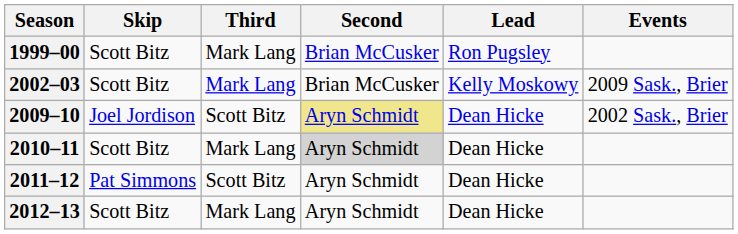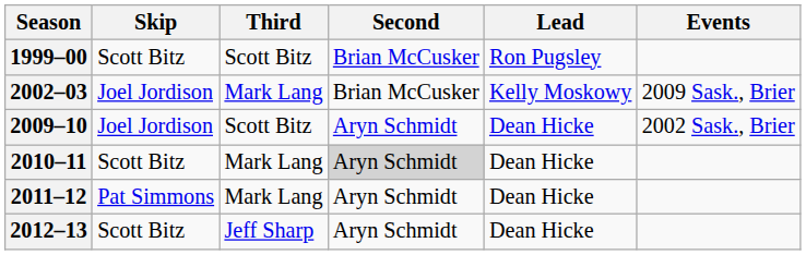 <table class="wikitable">
 <tr>
 <th scope="col">Season</th>
 <th scope="col">Skip</th>
 <th scope="col">Third</th>
 <th scope="col">Second</th>
 <th scope="col">Lead</th>
 <th scope="col">Events</th>
 </tr>
 <tr>
 <th scope="row">1999–00</th>
 <td>Scott Bitz</td>
-<td>Mark Lang</td>
+<td>Scott Bitz</td>
 <td><a href='#'>Brian McCusker</a></td>
 <td><a href='#'>Ron Pugsley</a></td>
 <td></td>
 </tr>
 <tr>
 <th scope="row">2002–03</th>
-<td>Scott Bitz</td>
+<td><a href='#'>Joel Jordison</a></td>
 <td><a href='#'>Mark Lang</a></td>
 <td>Brian McCusker</td>
 <td><a href='#'>Kelly Moskowy</a></td>
 <td>2009 <a href='#'>Sask.</a>, <a href='#'>Brier</a></td>
 </tr>
 <tr>
 <th scope="row">2009–10</th>
 <td><a href='#'>Joel Jordison</a></td>
 <td>Scott Bitz</td>
-<td style="background: khaki;"><a href='#'>Aryn Schmidt</a></td>
+<td><a href='#'>Aryn Schmidt</a></td>
 <td><a href='#'>Dean Hicke</a></td>
 <td>2002 <a href='#'>Sask.</a>, <a href='#'>Brier</a></td>
 </tr>
 <tr>
 <th scope="row">2010–11</th>
 <td>Scott Bitz</td>
 <td>Mark Lang</td>
 <td style="background: lightgrey;">Aryn Schmidt</td>
 <td>Dean Hicke</td>
 <td></td>
 </tr>
 <tr>
 <th scope="row">2011–12</th>
 <td><a href='#'>Pat Simmons</a></td>
-<td>Scott Bitz</td>
+<td>Mark Lang</td>
 <td>Aryn Schmidt</td>
 <td>Dean Hicke</td>
 <td></td>
 </tr>
 <tr>
 <th scope="row">2012–13</th>
 <td>Scott Bitz</td>
-<td>Mark Lang</td>
+<td><a href='#'>Jeff Sharp</a></td>
 <td>Aryn Schmidt</td>
 <td>Dean Hicke</td>
 <td></td>
 </tr>
 </table>
